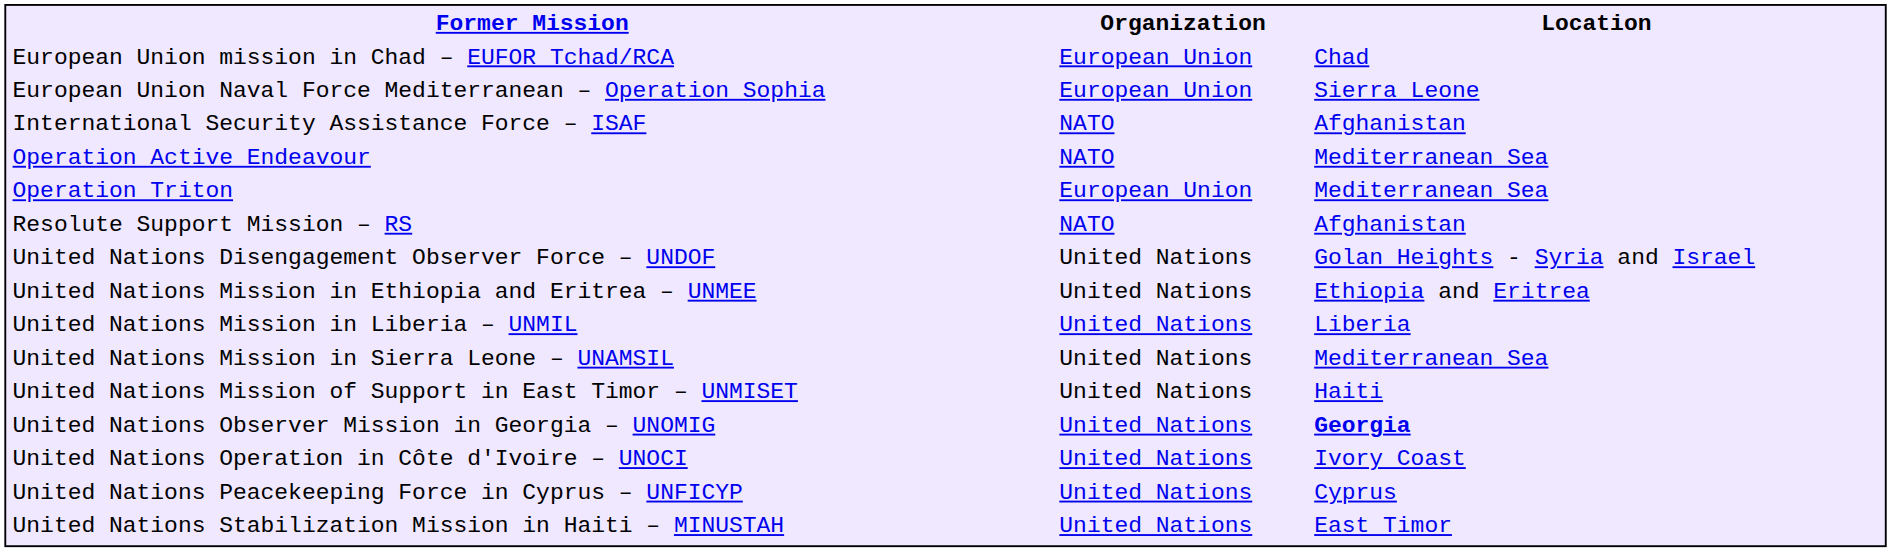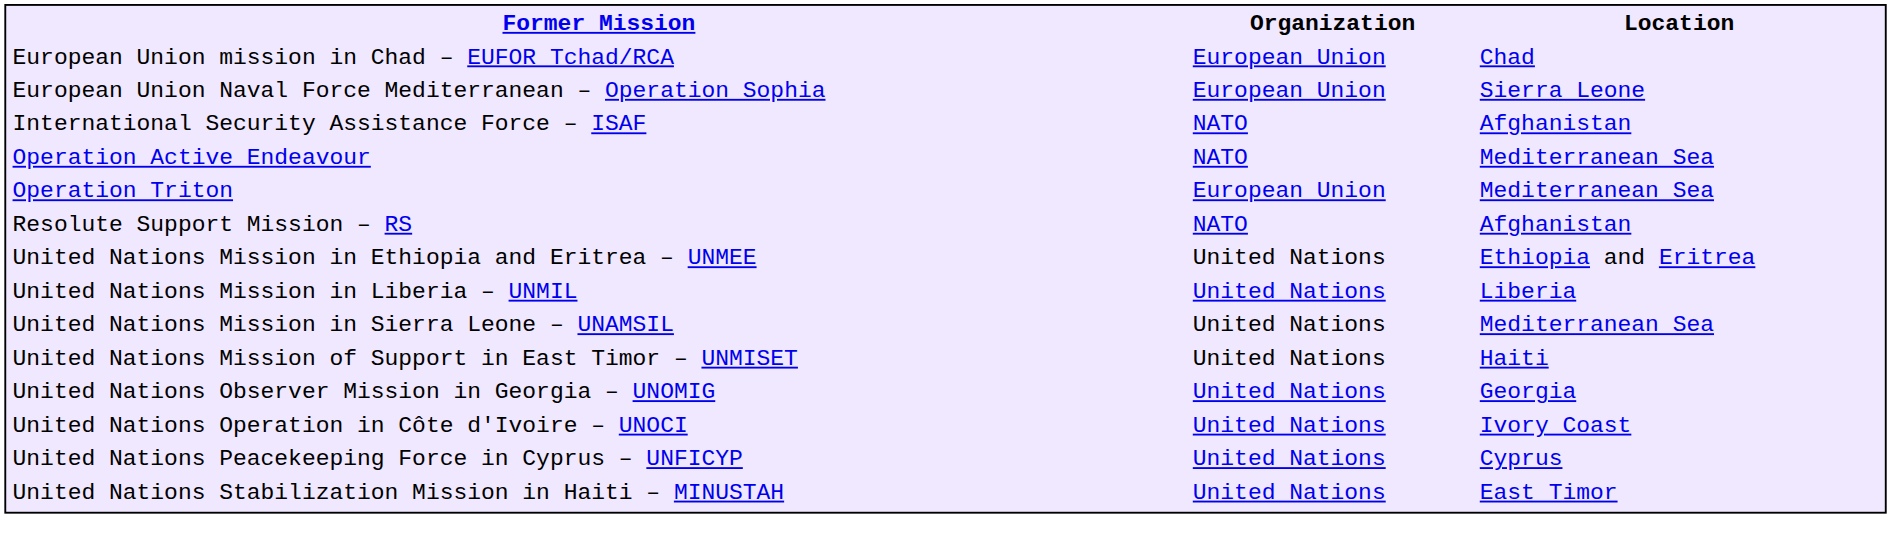 <table style="margin:auto; border:1px solid black; background:#efe8ff; font-size:95%; width:80%;">
 <tr>
 <th><a href='#'>Former Mission</a></th>
 <th>Organization</th>
 <th>Location</th>
 </tr>
 <tr>
 <td>European Union mission in Chad – <a href='#'>EUFOR Tchad/RCA</a></td>
 <td><a href='#'>European Union</a></td>
 <td><a href='#'>Chad</a></td>
 </tr>
 <tr>
 <td>European Union Naval Force Mediterranean – <a href='#'>Operation Sophia</a></td>
 <td><a href='#'>European Union</a></td>
 <td><a href='#'>Sierra Leone</a></td>
 </tr>
 <tr>
 <td>International Security Assistance Force – <a href='#'>ISAF</a></td>
 <td><a href='#'>NATO</a></td>
 <td><a href='#'>Afghanistan</a></td>
 </tr>
 <tr>
 <td><a href='#'>Operation Active Endeavour</a></td>
 <td><a href='#'>NATO</a></td>
 <td><a href='#'>Mediterranean Sea</a></td>
 </tr>
 <tr>
 <td><a href='#'>Operation Triton</a></td>
 <td><a href='#'>European Union</a></td>
 <td><a href='#'>Mediterranean Sea</a></td>
 </tr>
 <tr>
 <td>Resolute Support Mission – <a href='#'>RS</a></td>
 <td><a href='#'>NATO</a></td>
 <td><a href='#'>Afghanistan</a></td>
 </tr>
 <tr>
-<td>United Nations Disengagement Observer Force – <a href='#'>UNDOF</a></td>
-<td>United Nations</td>
-<td><a href='#'>Golan Heights</a> - <a href='#'>Syria</a> and <a href='#'>Israel</a></td>
-</tr>
-<tr>
 <td>United Nations Mission in Ethiopia and Eritrea – <a href='#'>UNMEE</a></td>
 <td>United Nations</td>
 <td><a href='#'>Ethiopia</a> and <a href='#'>Eritrea</a></td>
 </tr>
 <tr>
 <td>United Nations Mission in Liberia – <a href='#'>UNMIL</a></td>
 <td><a href='#'>United Nations</a></td>
 <td><a href='#'>Liberia</a></td>
 </tr>
 <tr>
 <td>United Nations Mission in Sierra Leone – <a href='#'>UNAMSIL</a></td>
 <td>United Nations</td>
 <td><a href='#'>Mediterranean Sea</a></td>
 </tr>
 <tr>
 <td>United Nations Mission of Support in East Timor – <a href='#'>UNMISET</a></td>
 <td>United Nations</td>
 <td><a href='#'>Haiti</a></td>
 </tr>
 <tr>
 <td>United Nations Observer Mission in Georgia – <a href='#'>UNOMIG</a></td>
 <td><a href='#'>United Nations</a></td>
-<td><strong><a href='#'>Georgia</a></strong></td>
+<td><a href='#'>Georgia</a></td>
 </tr>
 <tr>
 <td>United Nations Operation in Côte d'Ivoire – <a href='#'>UNOCI</a></td>
 <td><a href='#'>United Nations</a></td>
 <td><a href='#'>Ivory Coast</a></td>
 </tr>
 <tr>
 <td>United Nations Peacekeeping Force in Cyprus – <a href='#'>UNFICYP</a></td>
 <td><a href='#'>United Nations</a></td>
 <td><a href='#'>Cyprus</a></td>
 </tr>
 <tr>
 <td>United Nations Stabilization Mission in Haiti – <a href='#'>MINUSTAH</a></td>
 <td><a href='#'>United Nations</a></td>
 <td><a href='#'>East Timor</a></td>
 </tr>
 </table>
